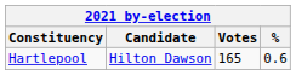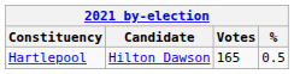 <table class="wikitable sortable">
 <tr>
 <th colspan="4"><a href='#'>2021 by-election</a></th>
 </tr>
 <tr>
 <th>Constituency</th>
 <th>Candidate</th>
 <th>Votes</th>
 <th>%</th>
 </tr>
 <tr>
 <td><a href='#'>Hartlepool</a></td>
 <td><a href='#'>Hilton Dawson</a></td>
 <td>165</td>
-<td>0.6</td>
+<td>0.5</td>
 </tr>
 </table>
